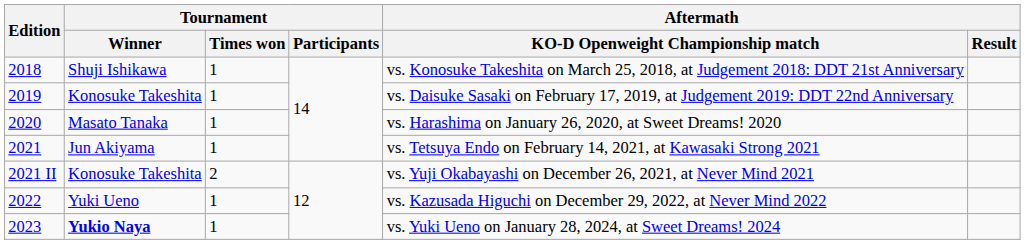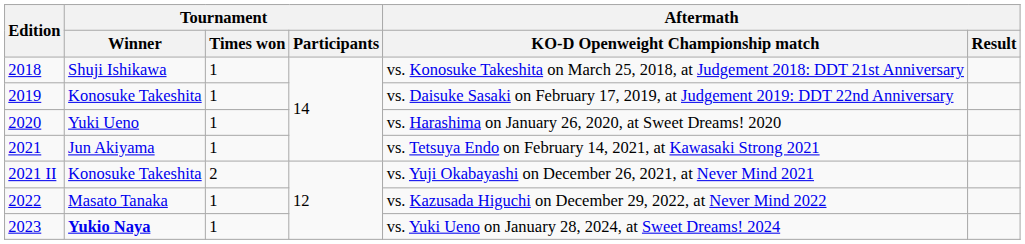 <table class="wikitable">
 <tr>
 <th rowspan="2">Edition</th>
 <th colspan="3">Tournament</th>
 <th colspan="2">Aftermath</th>
 </tr>
 <tr>
 <th>Winner</th>
 <th>Times won</th>
 <th>Participants</th>
 <th>KO-D Openweight Championship match</th>
 <th>Result</th>
 </tr>
 <tr>
 <td><a href='#'>2018</a></td>
 <td><a href='#'>Shuji Ishikawa</a></td>
 <td>1</td>
 <td rowspan="4">14</td>
 <td>vs. <a href='#'>Konosuke Takeshita</a> on March 25, 2018, at <a href='#'>Judgement 2018: DDT 21st Anniversary</a></td>
 <td></td>
 </tr>
 <tr>
 <td><a href='#'>2019</a></td>
 <td><a href='#'>Konosuke Takeshita</a></td>
 <td>1</td>
 <td>vs. <a href='#'>Daisuke Sasaki</a> on February 17, 2019, at <a href='#'>Judgement 2019: DDT 22nd Anniversary</a></td>
 <td></td>
 </tr>
 <tr>
 <td><a href='#'>2020</a></td>
-<td><a href='#'>Masato Tanaka</a></td>
+<td><a href='#'>Yuki Ueno</a></td>
 <td>1</td>
 <td>vs. <a href='#'>Harashima</a> on January 26, 2020, at Sweet Dreams! 2020</td>
 <td></td>
 </tr>
 <tr>
 <td><a href='#'>2021</a></td>
 <td><a href='#'>Jun Akiyama</a></td>
 <td>1</td>
 <td>vs. <a href='#'>Tetsuya Endo</a> on February 14, 2021, at <a href='#'>Kawasaki Strong 2021</a></td>
 <td></td>
 </tr>
 <tr>
 <td><a href='#'>2021 II</a></td>
 <td><a href='#'>Konosuke Takeshita</a></td>
 <td>2</td>
 <td rowspan="3">12</td>
 <td>vs. <a href='#'>Yuji Okabayashi</a> on December 26, 2021, at <a href='#'>Never Mind 2021</a></td>
 <td></td>
 </tr>
 <tr>
 <td><a href='#'>2022</a></td>
-<td><a href='#'>Yuki Ueno</a></td>
+<td><a href='#'>Masato Tanaka</a></td>
 <td>1</td>
 <td>vs. <a href='#'>Kazusada Higuchi</a> on December 29, 2022, at <a href='#'>Never Mind 2022</a></td>
 <td></td>
 </tr>
 <tr>
 <td><a href='#'>2023</a></td>
 <td><strong><a href='#'>Yukio Naya</a></strong></td>
 <td>1</td>
 <td>vs. <a href='#'>Yuki Ueno</a> on January 28, 2024, at <a href='#'>Sweet Dreams! 2024</a></td>
 <td></td>
 </tr>
 </table>
